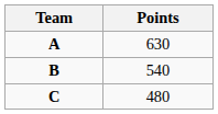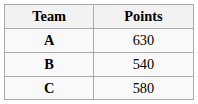 <table class="wikitable" width="15%" style="font-size: 90%; text-align: center;">
 <tr>
 <th>Team</th>
 <th>Points</th>
 </tr>
 <tr>
 <td><strong>A</strong></td>
 <td>630</td>
 </tr>
 <tr>
 <td><strong>B</strong></td>
 <td>540</td>
 </tr>
 <tr>
 <td><strong>C</strong></td>
-<td>480</td>
+<td>580</td>
 </tr>
 <tr>
 </tr>
 </table>
